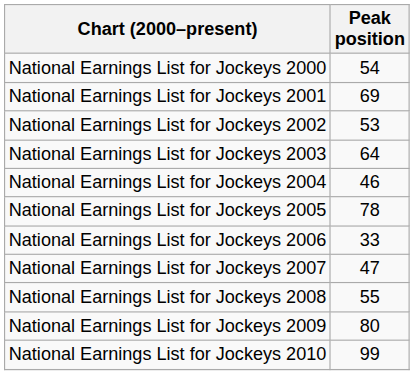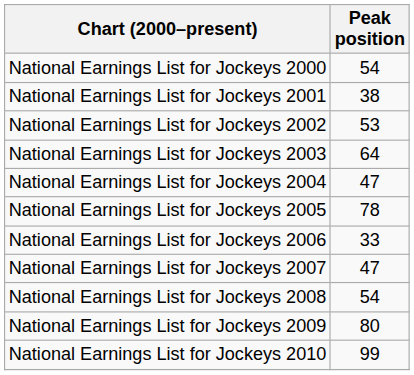 <table class="wikitable sortable">
 <tr>
 <th>Chart (2000–present)</th>
 <th>Peak<br>position</th>
 </tr>
 <tr>
 <td>National Earnings List for Jockeys 2000</td>
 <td style="text-align:center;">54</td>
 </tr>
 <tr>
 <td>National Earnings List for Jockeys 2001</td>
-<td style="text-align:center;">69</td>
+<td style="text-align:center;">38</td>
 </tr>
 <tr>
 <td>National Earnings List for Jockeys 2002</td>
 <td style="text-align:center;">53</td>
 </tr>
 <tr>
 <td>National Earnings List for Jockeys 2003</td>
 <td style="text-align:center;">64</td>
 </tr>
 <tr>
 <td>National Earnings List for Jockeys 2004</td>
-<td style="text-align:center;">46</td>
+<td style="text-align:center;">47</td>
 </tr>
 <tr>
 <td>National Earnings List for Jockeys 2005</td>
 <td style="text-align:center;">78</td>
 </tr>
 <tr>
 <td>National Earnings List for Jockeys 2006</td>
 <td style="text-align:center;">33</td>
 </tr>
 <tr>
 <td>National Earnings List for Jockeys 2007</td>
 <td style="text-align:center;">47</td>
 </tr>
 <tr>
 <td>National Earnings List for Jockeys 2008</td>
-<td style="text-align:center;">55</td>
+<td style="text-align:center;">54</td>
 </tr>
 <tr>
 <td>National Earnings List for Jockeys 2009</td>
 <td style="text-align:center;">80</td>
 </tr>
 <tr>
 <td>National Earnings List for Jockeys 2010</td>
 <td style="text-align:center;">99</td>
 </tr>
 <tr>
 </tr>
 </table>
